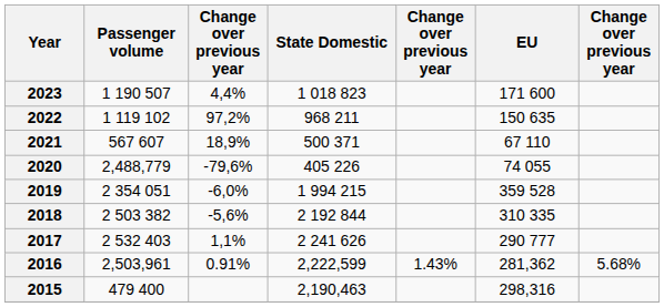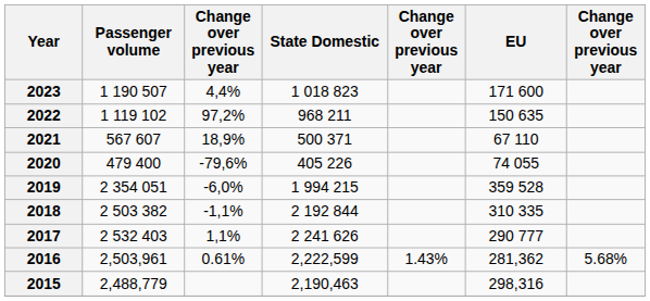 <table class="wikitable sortable">
 <tr>
 <th style="width:75px">Year</th>
 <th style="width:100px">Passenger volume</th>
 <th style="width:75px">Change over previous year</th>
 <th style="width:125px">State Domestic</th>
 <th style="width:75px">Change over previous year</th>
 <th style="width:100px">EU</th>
 <th style="width:75px">Change over previous year</th>
 </tr>
 <tr style="text-align:center;">
 <th>2023</th>
 <td>1 190 507</td>
 <td>4,4%</td>
 <td>1 018 823</td>
 <td></td>
 <td>171 600</td>
 <td></td>
 </tr>
 <tr style="text-align:center;">
 <th>2022</th>
 <td>1 119 102</td>
 <td>97,2%</td>
 <td>968 211</td>
 <td></td>
 <td>150 635</td>
 <td></td>
 </tr>
 <tr style="text-align:center;">
 <th>2021</th>
 <td>567 607</td>
 <td>18,9%</td>
 <td>500 371</td>
 <td></td>
 <td>67 110</td>
 <td></td>
 </tr>
 <tr style="text-align:center;">
 <th>2020</th>
-<td>2,488,779</td>
+<td>479 400</td>
 <td>-79,6%</td>
 <td>405 226</td>
 <td></td>
 <td>74 055</td>
 <td></td>
 </tr>
 <tr style="text-align:center;">
 <th>2019</th>
 <td>2 354 051</td>
 <td>-6,0%</td>
 <td>1 994 215</td>
 <td></td>
 <td>359 528</td>
 <td></td>
 </tr>
 <tr style="text-align:center;">
 <th>2018</th>
 <td>2 503 382</td>
-<td>-5,6%</td>
+<td>-1,1%</td>
 <td>2 192 844</td>
 <td></td>
 <td>310 335</td>
 <td></td>
 </tr>
 <tr style="text-align:center;">
 <th>2017</th>
 <td>2 532 403</td>
 <td>1,1%</td>
 <td>2 241 626</td>
 <td></td>
 <td>290 777</td>
 <td></td>
 </tr>
 <tr style="text-align:center;">
 <th>2016</th>
 <td>2,503,961</td>
-<td>0.91%</td>
+<td>0.61%</td>
 <td>2,222,599</td>
 <td>1.43%</td>
 <td>281,362</td>
 <td>5.68%</td>
 </tr>
 <tr style="text-align:center;">
 <th>2015</th>
-<td>479 400</td>
+<td>2,488,779</td>
 <td></td>
 <td>2,190,463</td>
 <td></td>
 <td>298,316</td>
 <td></td>
 </tr>
 <tr style="text-align:center;">
 </tr>
 </table>
